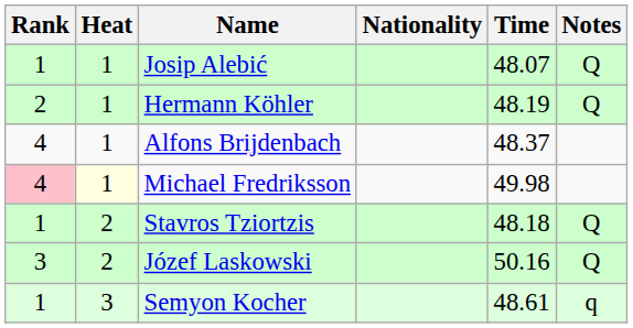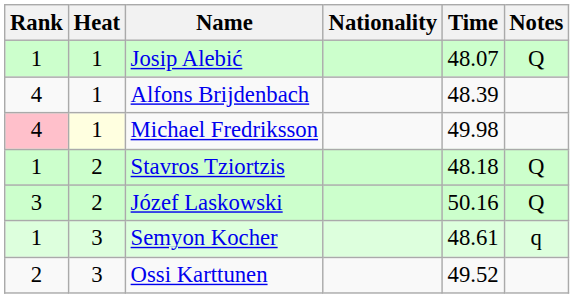 <table class="wikitable sortable" style="text-align:center">
 <tr>
 <th>Rank</th>
 <th>Heat</th>
 <th>Name</th>
 <th>Nationality</th>
 <th>Time</th>
 <th>Notes</th>
 </tr>
 <tr bgcolor=ccffcc>
 <td>1</td>
 <td>1</td>
 <td align="left"><a href='#'>Josip Alebić</a></td>
 <td align=left></td>
 <td>48.07</td>
 <td>Q</td>
 </tr>
-<tr bgcolor=ccffcc>
-<td>2</td>
-<td>1</td>
-<td align="left"><a href='#'>Hermann Köhler</a></td>
-<td align=left></td>
-<td>48.19</td>
-<td>Q</td>
-</tr>
 <tr>
 <td>4</td>
 <td>1</td>
 <td align="left"><a href='#'>Alfons Brijdenbach</a></td>
 <td align=left></td>
-<td>48.37</td>
+<td>48.39</td>
 <td></td>
 </tr>
 <tr>
 <td style="background: pink;">4</td>
 <td style="background: lightyellow;">1</td>
 <td align="left"><a href='#'>Michael Fredriksson</a></td>
 <td align=left></td>
 <td>49.98</td>
 <td></td>
 </tr>
 <tr bgcolor=ccffcc>
 <td>1</td>
 <td>2</td>
 <td align="left"><a href='#'>Stavros Tziortzis</a></td>
 <td align=left></td>
 <td>48.18</td>
 <td>Q</td>
 </tr>
 <tr bgcolor=ccffcc>
 <td>3</td>
 <td>2</td>
 <td align="left"><a href='#'>Józef Laskowski</a></td>
 <td align=left></td>
 <td>50.16</td>
 <td>Q</td>
 </tr>
 <tr bgcolor=ddffdd>
 <td>1</td>
 <td>3</td>
 <td align="left"><a href='#'>Semyon Kocher</a></td>
 <td align=left></td>
 <td>48.61</td>
 <td>q</td>
 </tr>
+<tr>
+<td>2</td>
+<td>3</td>
+<td align="left"><a href='#'>Ossi Karttunen</a></td>
+<td align=left></td>
+<td>49.52</td>
+<td></td>
+</tr>
 </table>
